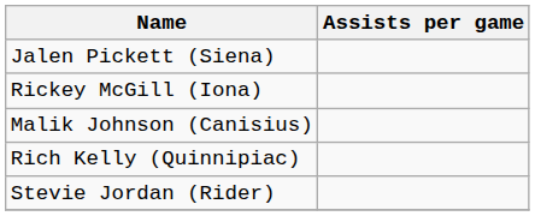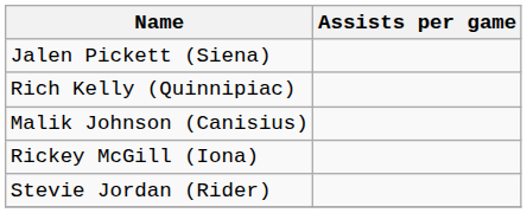 <table class="wikitable">
 <tr>
 <th>Name</th>
 <th>Assists per game</th>
 </tr>
 <tr>
 <td>Jalen Pickett (Siena)</td>
 <td></td>
 </tr>
 <tr>
-<td>Rickey McGill (Iona)</td>
+<td>Rich Kelly (Quinnipiac)</td>
 <td></td>
 </tr>
 <tr>
 <td>Malik Johnson (Canisius)</td>
 <td></td>
 </tr>
 <tr>
-<td>Rich Kelly (Quinnipiac)</td>
+<td>Rickey McGill (Iona)</td>
 <td></td>
 </tr>
 <tr>
 <td>Stevie Jordan (Rider)</td>
 <td></td>
 </tr>
 <tr>
 </tr>
 </table>
